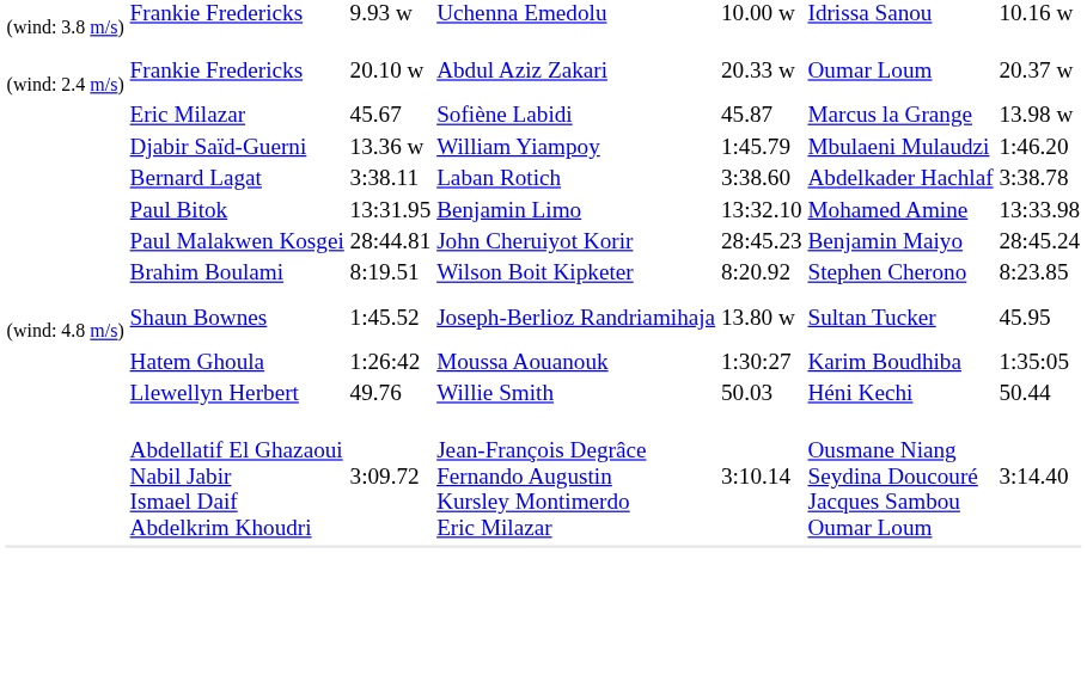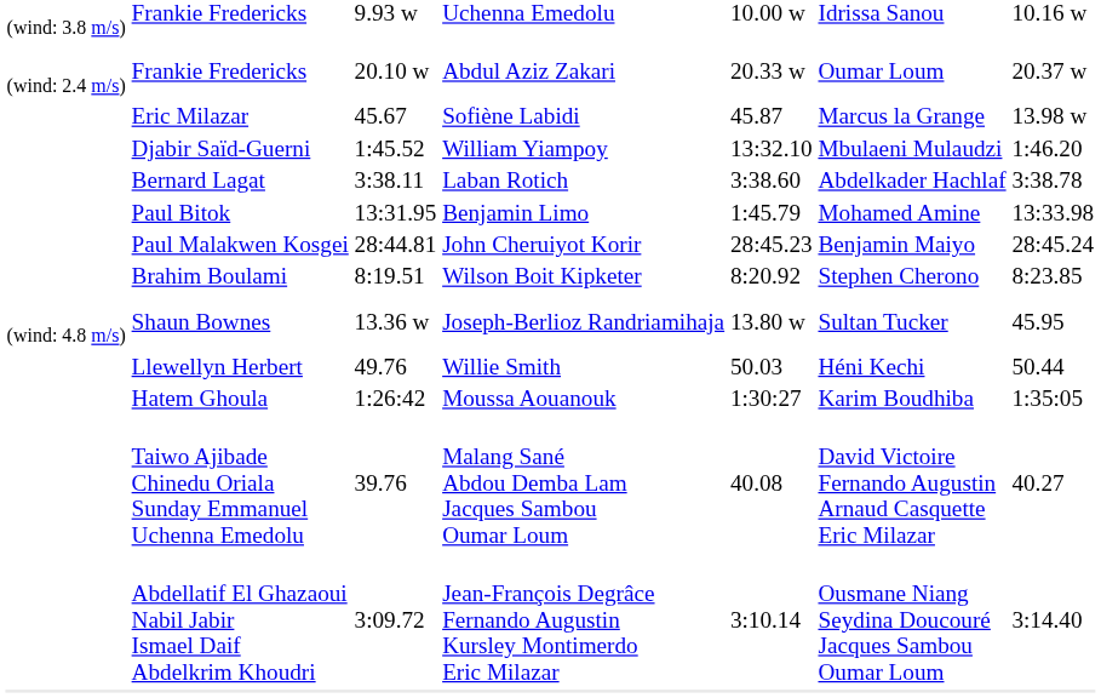 <table>
 <tr>
 <td><br><small>(wind: 3.8 <a href='#'>m/s</a>)</small></td>
 <td><a href='#'>Frankie Fredericks</a> <br> </td>
 <td>9.93 w</td>
 <td><a href='#'>Uchenna Emedolu</a> <br> </td>
 <td>10.00 w</td>
 <td><a href='#'>Idrissa Sanou</a> <br> </td>
 <td>10.16 w</td>
 </tr>
 <tr>
 <td><br><small>(wind: 2.4 <a href='#'>m/s</a>)</small></td>
 <td><a href='#'>Frankie Fredericks</a> <br> </td>
 <td>20.10 w</td>
 <td><a href='#'>Abdul Aziz Zakari</a>  <br> </td>
 <td>20.33 w</td>
 <td><a href='#'>Oumar Loum</a> <br> </td>
 <td>20.37 w</td>
 </tr>
 <tr>
 <td></td>
 <td><a href='#'>Eric Milazar</a> <br>  </td>
 <td>45.67</td>
 <td><a href='#'>Sofiène Labidi</a> <br> </td>
 <td>45.87</td>
 <td><a href='#'>Marcus la Grange</a> <br> </td>
 <td>13.98 w</td>
 </tr>
 <tr>
 <td></td>
 <td><a href='#'>Djabir Saïd-Guerni</a> <br> </td>
-<td>13.36 w</td>
+<td>1:45.52</td>
 <td><a href='#'>William Yiampoy</a> <br> </td>
-<td>1:45.79</td>
+<td>13:32.10</td>
 <td><a href='#'>Mbulaeni Mulaudzi</a> <br> </td>
 <td>1:46.20</td>
 </tr>
 <tr>
 <td></td>
 <td><a href='#'>Bernard Lagat</a> <br> </td>
 <td>3:38.11</td>
 <td><a href='#'>Laban Rotich</a> <br> </td>
 <td>3:38.60</td>
 <td><a href='#'>Abdelkader Hachlaf</a> <br> </td>
 <td>3:38.78</td>
 </tr>
 <tr>
 <td></td>
 <td><a href='#'>Paul Bitok</a> <br> </td>
 <td>13:31.95</td>
 <td><a href='#'>Benjamin Limo</a> <br>  </td>
-<td>13:32.10</td>
+<td>1:45.79</td>
 <td><a href='#'>Mohamed Amine</a> <br> </td>
 <td>13:33.98</td>
 </tr>
 <tr>
 <td></td>
 <td><a href='#'>Paul Malakwen Kosgei</a> <br> </td>
 <td>28:44.81</td>
 <td><a href='#'>John Cheruiyot Korir</a> <br>  </td>
 <td>28:45.23</td>
 <td><a href='#'>Benjamin Maiyo</a> <br> </td>
 <td>28:45.24</td>
 </tr>
 <tr>
 <td></td>
 <td><a href='#'>Brahim Boulami</a> <br> </td>
 <td>8:19.51</td>
 <td><a href='#'>Wilson Boit Kipketer</a>  <br> </td>
 <td>8:20.92</td>
 <td><a href='#'>Stephen Cherono</a> <br> </td>
 <td>8:23.85</td>
 </tr>
 <tr>
 <td><br><small>(wind: 4.8 <a href='#'>m/s</a>)</small></td>
 <td><a href='#'>Shaun Bownes</a> <br> </td>
-<td>1:45.52</td>
+<td>13.36 w</td>
 <td><a href='#'>Joseph-Berlioz Randriamihaja</a> <br> </td>
 <td>13.80 w</td>
 <td><a href='#'>Sultan Tucker</a> <br> </td>
 <td>45.95</td>
+</tr>
+<tr>
+<td></td>
+<td><a href='#'>Llewellyn Herbert</a> <br> </td>
+<td>49.76</td>
+<td><a href='#'>Willie Smith</a> <br> </td>
+<td>50.03</td>
+<td><a href='#'>Héni Kechi</a> <br> </td>
+<td>50.44</td>
 </tr>
 <tr>
 <td></td>
 <td><a href='#'>Hatem Ghoula</a> <br> </td>
 <td>1:26:42</td>
 <td><a href='#'>Moussa Aouanouk</a> <br> </td>
 <td>1:30:27</td>
 <td><a href='#'>Karim Boudhiba</a> <br> </td>
 <td>1:35:05</td>
 </tr>
 <tr>
 <td></td>
-<td><a href='#'>Llewellyn Herbert</a> <br> </td>
-<td>49.76</td>
-<td><a href='#'>Willie Smith</a> <br> </td>
-<td>50.03</td>
-<td><a href='#'>Héni Kechi</a> <br> </td>
-<td>50.44</td>
+<td><br><a href='#'>Taiwo Ajibade</a><br><a href='#'>Chinedu Oriala</a><br><a href='#'>Sunday Emmanuel</a><br><a href='#'>Uchenna Emedolu</a></td>
+<td>39.76</td>
+<td><br><a href='#'>Malang Sané</a><br><a href='#'>Abdou Demba Lam</a><br><a href='#'>Jacques Sambou</a><br><a href='#'>Oumar Loum</a></td>
+<td>40.08</td>
+<td><br><a href='#'>David Victoire</a><br><a href='#'>Fernando Augustin</a><br><a href='#'>Arnaud Casquette</a><br><a href='#'>Eric Milazar</a></td>
+<td>40.27</td>
 </tr>
 <tr>
 <td></td>
 <td><br><a href='#'>Abdellatif El Ghazaoui</a><br><a href='#'>Nabil Jabir</a><br><a href='#'>Ismael Daif</a><br><a href='#'>Abdelkrim Khoudri</a></td>
 <td>3:09.72</td>
 <td><br><a href='#'>Jean-François Degrâce</a><br><a href='#'>Fernando Augustin</a><br><a href='#'>Kursley Montimerdo</a><br><a href='#'>Eric Milazar</a></td>
 <td>3:10.14</td>
 <td><br><a href='#'>Ousmane Niang</a><br><a href='#'>Seydina Doucouré</a><br><a href='#'>Jacques Sambou</a><br><a href='#'>Oumar Loum</a></td>
 <td>3:14.40</td>
 </tr>
 <tr bgcolor= e8e8e8>
 <td colspan=7></td>
 </tr>
 </table>
